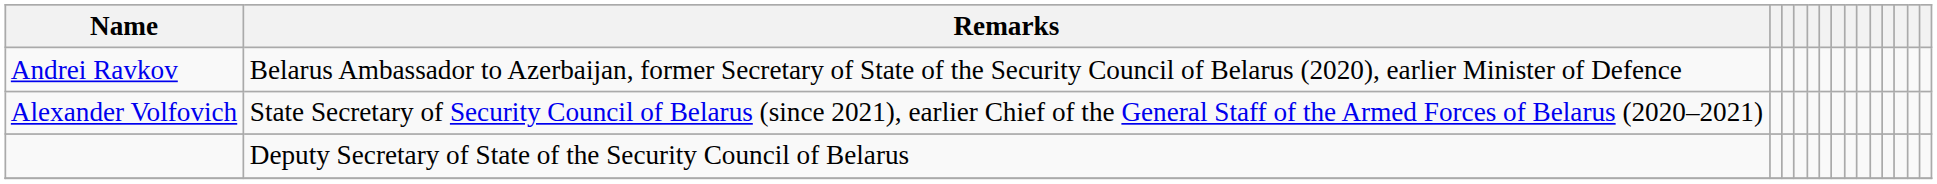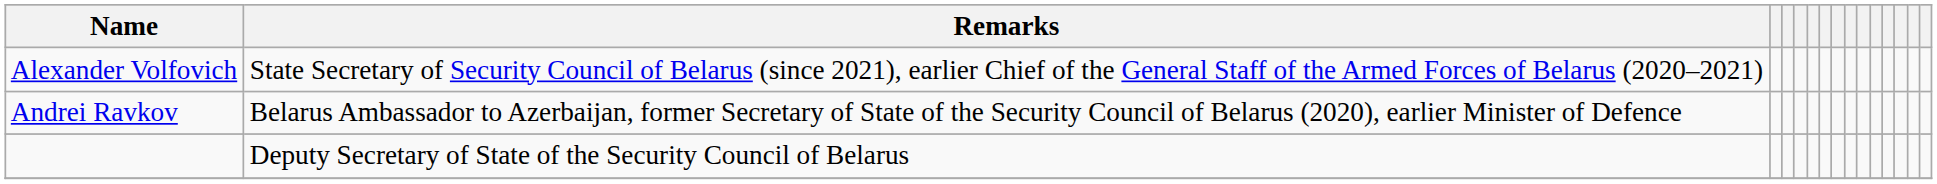 <table class="wikitable sortable" style="margin: auto">
 <tr>
 <th>Name</th>
 <th>Remarks</th>
 <th></th>
 <th></th>
 <th></th>
 <th></th>
 <th></th>
 <th></th>
 <th></th>
 <th></th>
 <th></th>
 <th></th>
 <th></th>
 <th></th>
 <th></th>
 </tr>
 <tr>
+<td><a href='#'>Alexander Volfovich</a></td>
+<td>State Secretary of <a href='#'>Security Council of Belarus</a> (since 2021), earlier Chief of the <a href='#'>General Staff of the Armed Forces of Belarus</a> (2020–2021)</td>
+<td></td>
+<td></td>
+<td></td>
+<td style="text-align:center;"></td>
+<td style="text-align:center;"></td>
+<td style="text-align:center;"></td>
+<td style="text-align:center;"></td>
+<td style="text-align:center;"></td>
+<td style="text-align:center;"></td>
+<td style="text-align:center;"></td>
+<td style="text-align:center;"></td>
+<td style="text-align:center;"></td>
+<td style="text-align:center;"></td>
+</tr>
+<tr>
 <td><a href='#'>Andrei Ravkov</a></td>
 <td>Belarus Ambassador to Azerbaijan, former Secretary of State of the Security Council of Belarus (2020), earlier Minister of Defence</td>
 <td></td>
 <td style="text-align:center;"></td>
 <td></td>
 <td style="text-align:center;"></td>
 <td style="text-align:center;"></td>
 <td style="text-align:center;"></td>
 <td></td>
 <td style="text-align:center;"></td>
 <td style="text-align:center;"></td>
 <td></td>
 <td></td>
 <td></td>
 <td></td>
-</tr>
-<tr>
-<td><a href='#'>Alexander Volfovich</a></td>
-<td>State Secretary of <a href='#'>Security Council of Belarus</a> (since 2021), earlier Chief of the <a href='#'>General Staff of the Armed Forces of Belarus</a> (2020–2021)</td>
-<td></td>
-<td></td>
-<td></td>
-<td style="text-align:center;"></td>
-<td style="text-align:center;"></td>
-<td style="text-align:center;"></td>
-<td style="text-align:center;"></td>
-<td style="text-align:center;"></td>
-<td style="text-align:center;"></td>
-<td style="text-align:center;"></td>
-<td style="text-align:center;"></td>
-<td style="text-align:center;"></td>
-<td style="text-align:center;"></td>
 </tr>
 <tr>
 <td></td>
 <td>Deputy Secretary of State of the Security Council of Belarus</td>
 <td></td>
 <td></td>
 <td></td>
 <td style="text-align:center;"></td>
 <td></td>
 <td></td>
 <td></td>
 <td style="text-align:center;"></td>
 <td style="text-align:center;"></td>
 <td></td>
 <td></td>
 <td></td>
 <td></td>
 </tr>
 <tr>
 </tr>
 </table>
